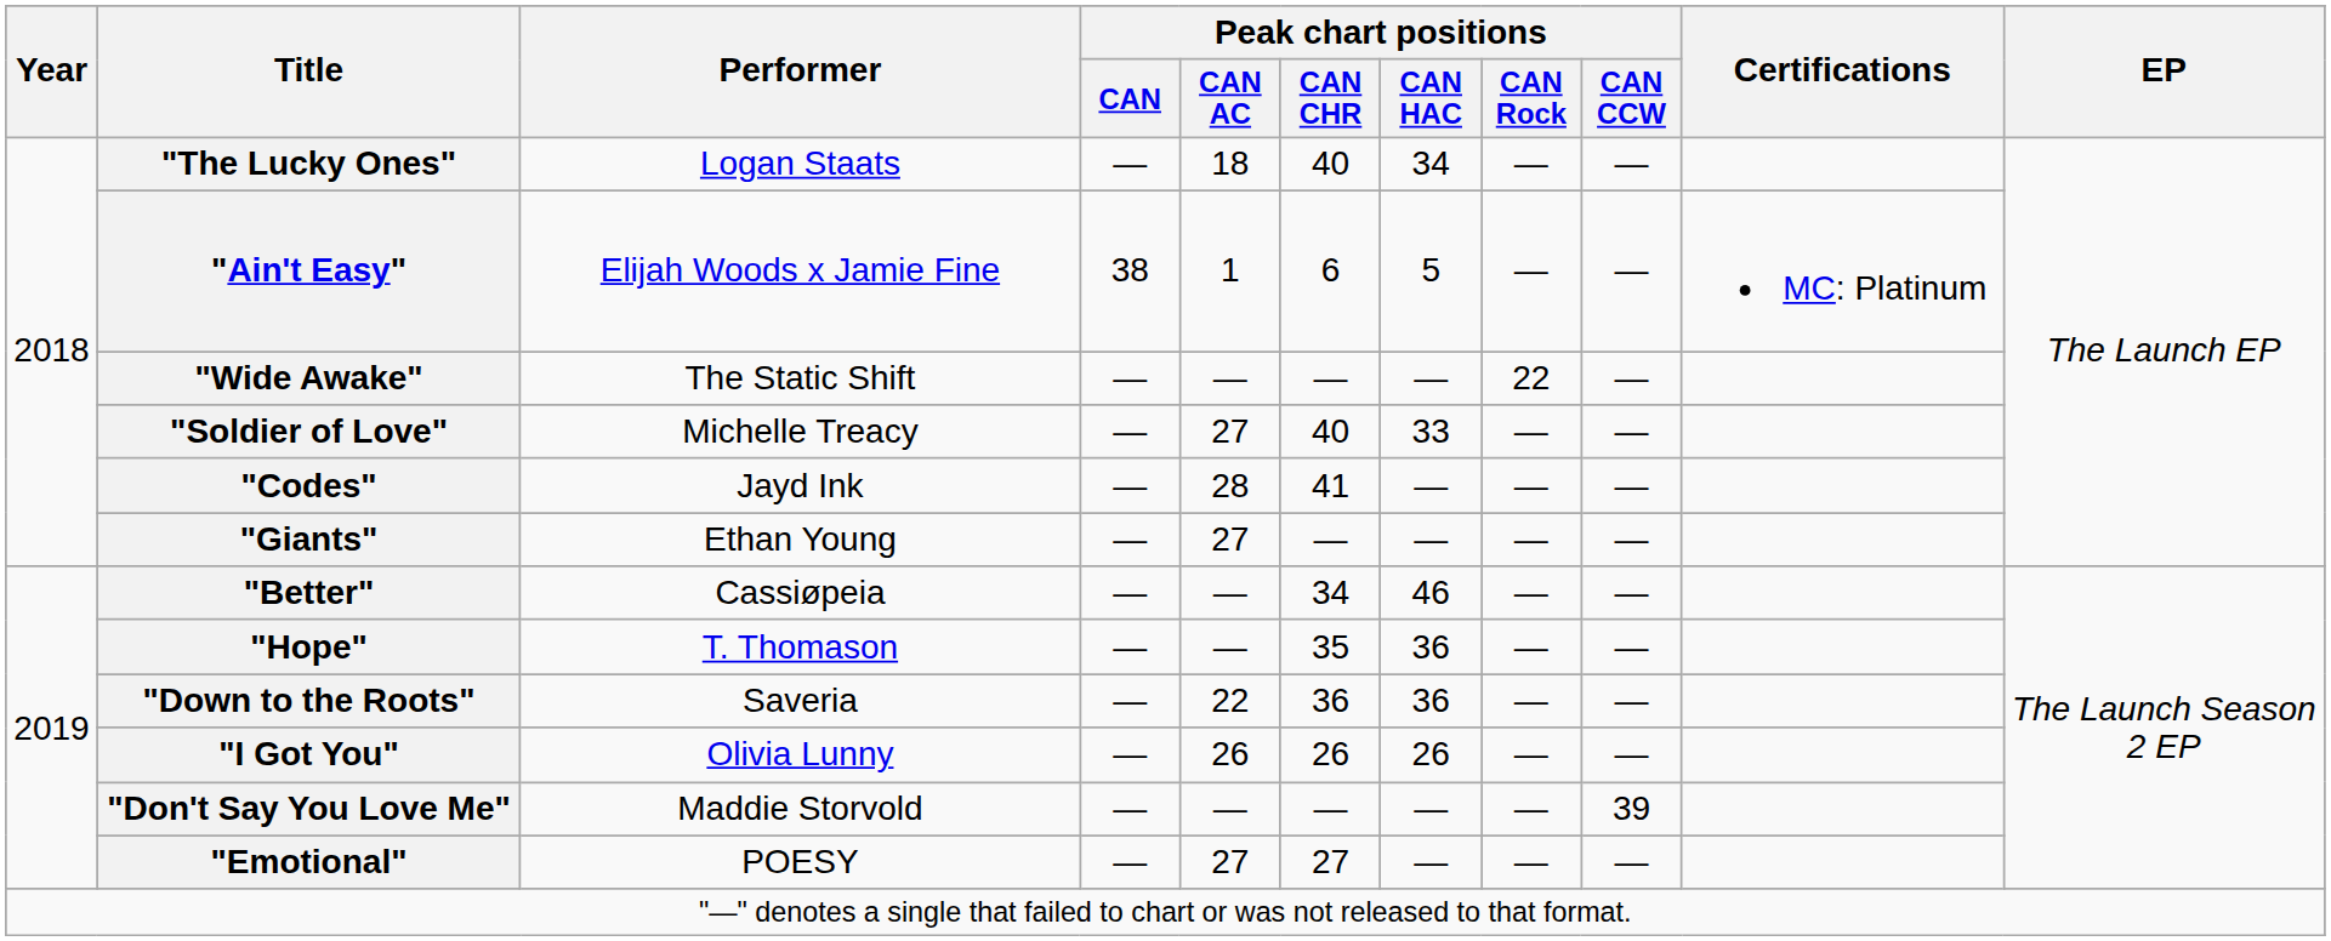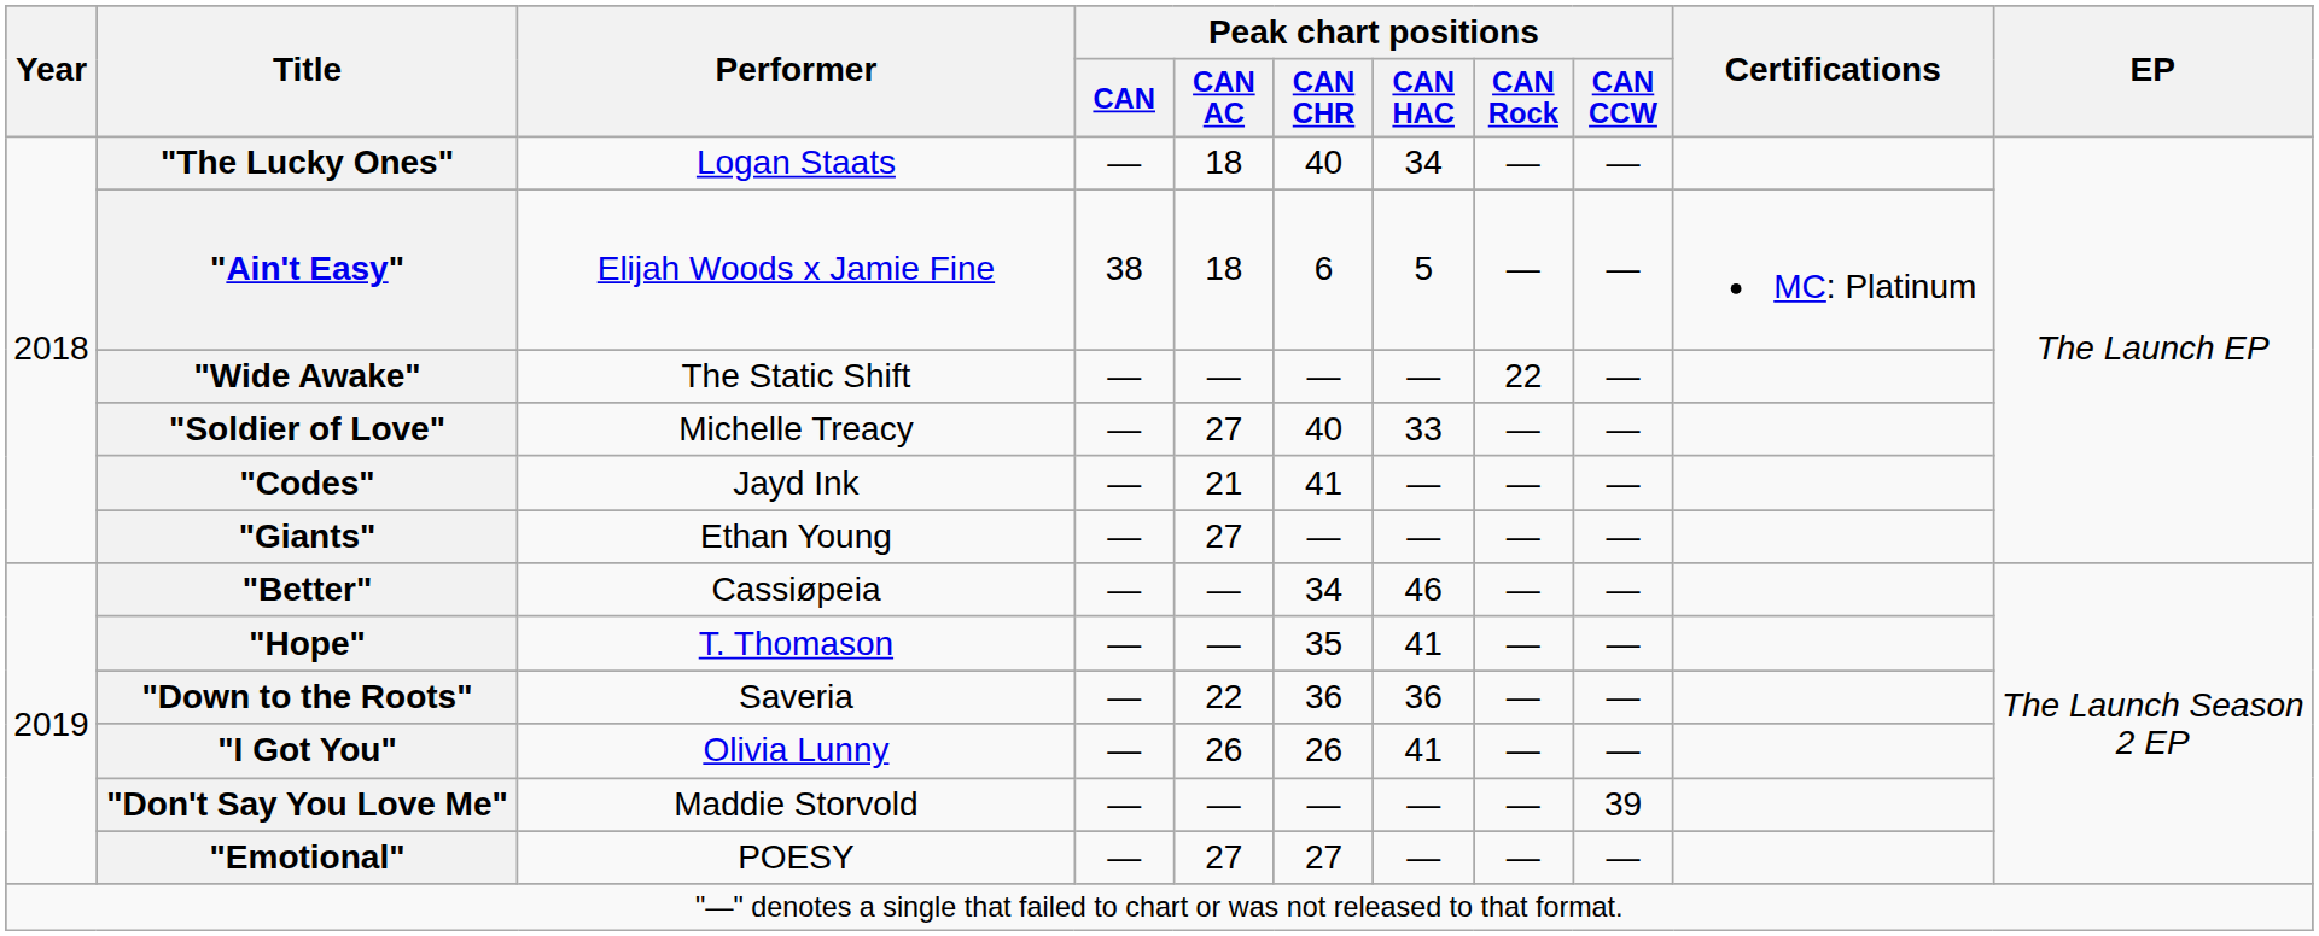 <table class="wikitable plainrowheaders" style="text-align:center;">
 <tr>
 <th scope="col" rowspan="2" style="width:1em;">Year</th>
 <th scope="col" rowspan="2" style="width:12em;">Title</th>
 <th scope="col" rowspan="2" style="width:16em;">Performer</th>
 <th scope="col" colspan="6">Peak chart positions</th>
 <th scope="col" rowspan="2" style="width:9em;">Certifications</th>
 <th scope="col" rowspan="2" style="width:9em;">EP</th>
 </tr>
 <tr>
 <th scope="col" style="width:3em;font-size:85%;"><a href='#'>CAN</a></th>
 <th scope="col" style="width:3em;font-size:85%;"><a href='#'>CAN AC</a></th>
 <th scope="col" style="width:3em;font-size:85%;"><a href='#'>CAN CHR</a></th>
 <th scope="col" style="width:3em;font-size:85%;"><a href='#'>CAN HAC</a></th>
 <th scope="col" style="width:3em;font-size:85%;"><a href='#'>CAN Rock</a></th>
 <th scope="col" style="width:3em;font-size:85%;"><a href='#'>CAN CCW</a></th>
 </tr>
 <tr>
 <td rowspan="6">2018</td>
 <th scope="row">"The Lucky Ones"</th>
 <td><a href='#'>Logan Staats</a></td>
 <td>—</td>
 <td>18<br></td>
 <td>40<br></td>
 <td>34<br></td>
 <td>—</td>
 <td>—</td>
 <td></td>
 <td rowspan="6"><em>The Launch EP</em></td>
 </tr>
 <tr>
 <th scope="row">"<a href='#'>Ain't Easy</a>"</th>
 <td><a href='#'>Elijah Woods x Jamie Fine</a></td>
 <td>38<br></td>
-<td>1<br></td>
+<td>18<br></td>
 <td>6<br></td>
 <td>5<br></td>
 <td>—</td>
 <td>—</td>
 <td><br><ul><li><a href='#'>MC</a>: Platinum</li></ul></td>
 </tr>
 <tr>
 <th scope="row">"Wide Awake"</th>
 <td>The Static Shift</td>
 <td>—</td>
 <td>—</td>
 <td>—</td>
 <td>—</td>
 <td>22<br></td>
 <td>—</td>
 <td></td>
 </tr>
 <tr>
 <th scope="row">"Soldier of Love"</th>
 <td>Michelle Treacy</td>
 <td>—</td>
 <td>27<br></td>
 <td>40<br></td>
 <td>33<br></td>
 <td>—</td>
 <td>—</td>
 <td></td>
 </tr>
 <tr>
 <th scope="row">"Codes"</th>
 <td>Jayd Ink</td>
 <td>—</td>
-<td>28<br></td>
+<td>21<br></td>
 <td>41<br></td>
 <td>—</td>
 <td>—</td>
 <td>—</td>
 <td></td>
 </tr>
 <tr>
 <th scope="row">"Giants"</th>
 <td>Ethan Young</td>
 <td>—</td>
 <td>27<br></td>
 <td>—</td>
 <td>—</td>
 <td>—</td>
 <td>—</td>
 <td></td>
 </tr>
 <tr>
 <td rowspan="6">2019</td>
 <th scope="row">"Better"</th>
 <td>Cassiøpeia</td>
 <td>—</td>
 <td>—</td>
 <td>34 </td>
 <td>46<br></td>
 <td>—</td>
 <td>—</td>
 <td></td>
 <td rowspan="6"><em>The Launch Season 2 EP</em></td>
 </tr>
 <tr>
 <th scope="row">"Hope"</th>
 <td><a href='#'>T. Thomason</a></td>
 <td>—</td>
 <td>—</td>
 <td>35<br></td>
-<td>36<br></td>
+<td>41<br></td>
 <td>—</td>
 <td>—</td>
 <td></td>
 </tr>
 <tr>
 <th scope="row">"Down to the Roots"</th>
 <td>Saveria</td>
 <td>—</td>
 <td>22<br></td>
 <td>36<br></td>
 <td>36<br></td>
 <td>—</td>
 <td>—</td>
 <td></td>
 </tr>
 <tr>
 <th scope="row">"I Got You"</th>
 <td><a href='#'>Olivia Lunny</a></td>
 <td>—</td>
 <td>26<br></td>
 <td>26<br></td>
-<td>26<br></td>
+<td>41<br></td>
 <td>—</td>
 <td>—</td>
 <td></td>
 </tr>
 <tr>
 <th scope="row">"Don't Say You Love Me"</th>
 <td>Maddie Storvold</td>
 <td>—</td>
 <td>—</td>
 <td>—</td>
 <td>—</td>
 <td>—</td>
 <td>39<br></td>
 <td></td>
 </tr>
 <tr>
 <th scope="row">"Emotional"</th>
 <td>POESY</td>
 <td>—</td>
 <td>27<br></td>
 <td>27<br></td>
 <td>—</td>
 <td>—</td>
 <td>—</td>
 <td></td>
 </tr>
 <tr>
 <td colspan="11" style="font-size:smaller;">"—" denotes a single that failed to chart or was not released to that format.</td>
 </tr>
 </table>
